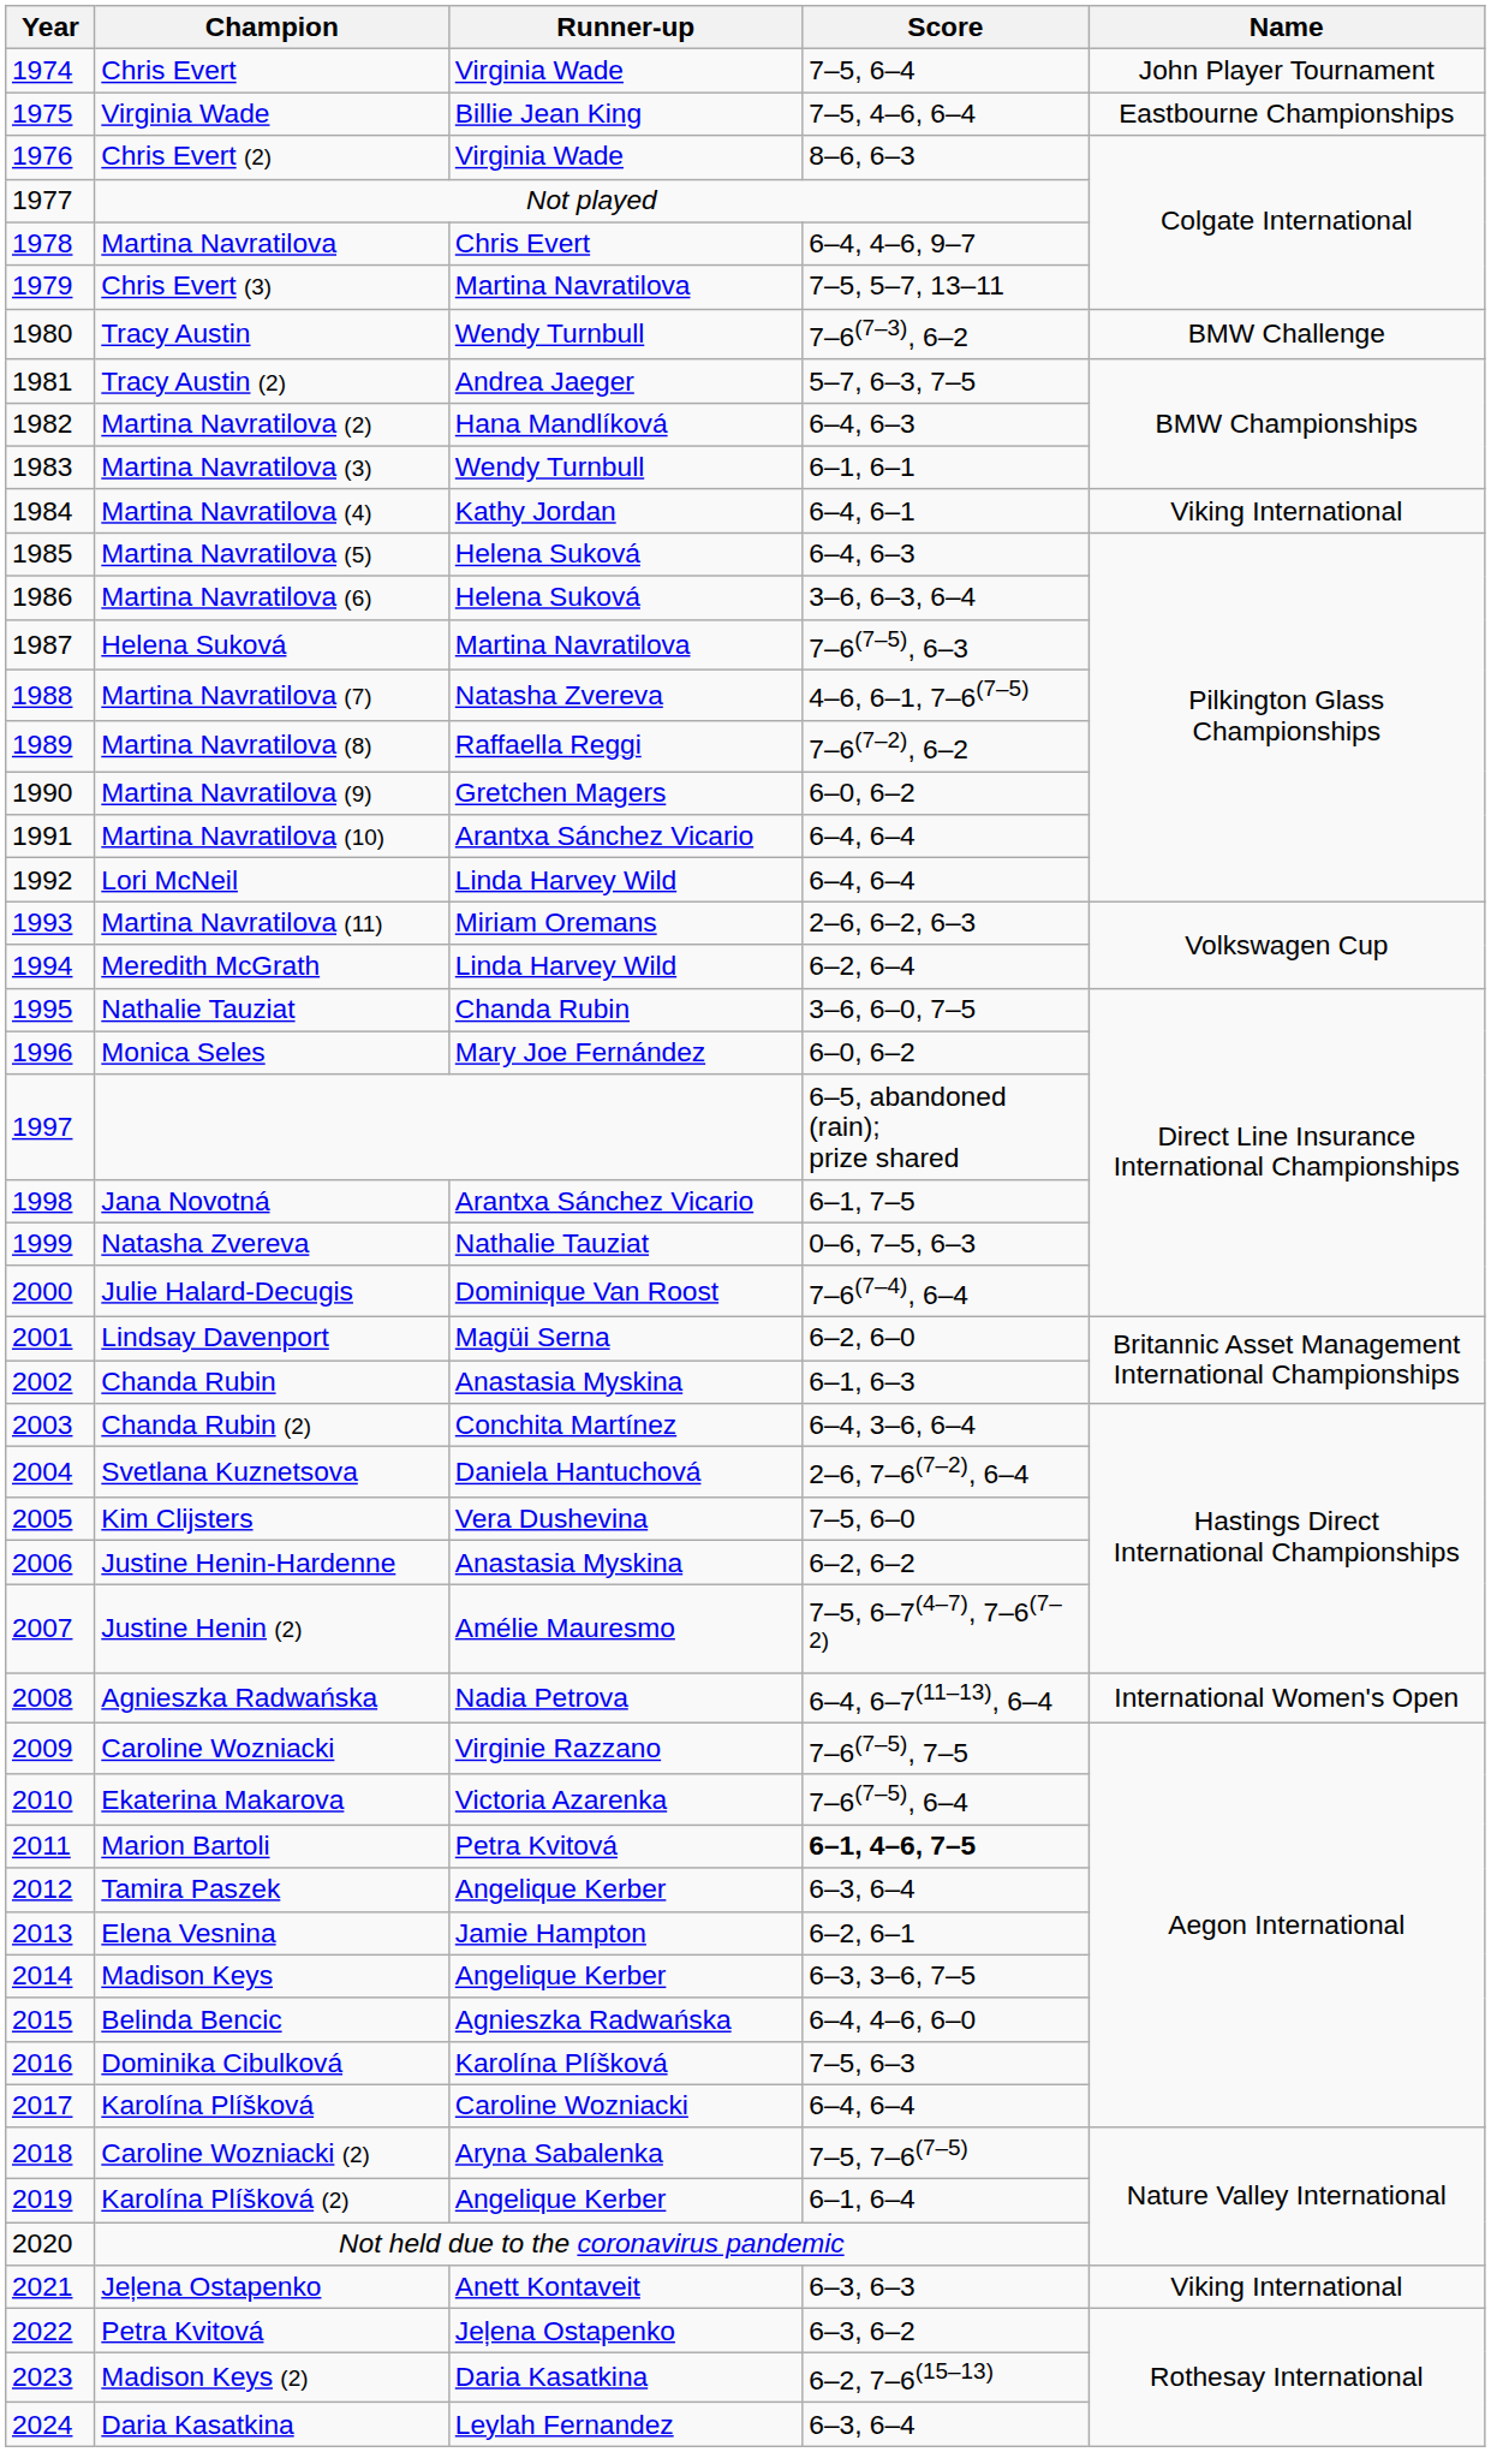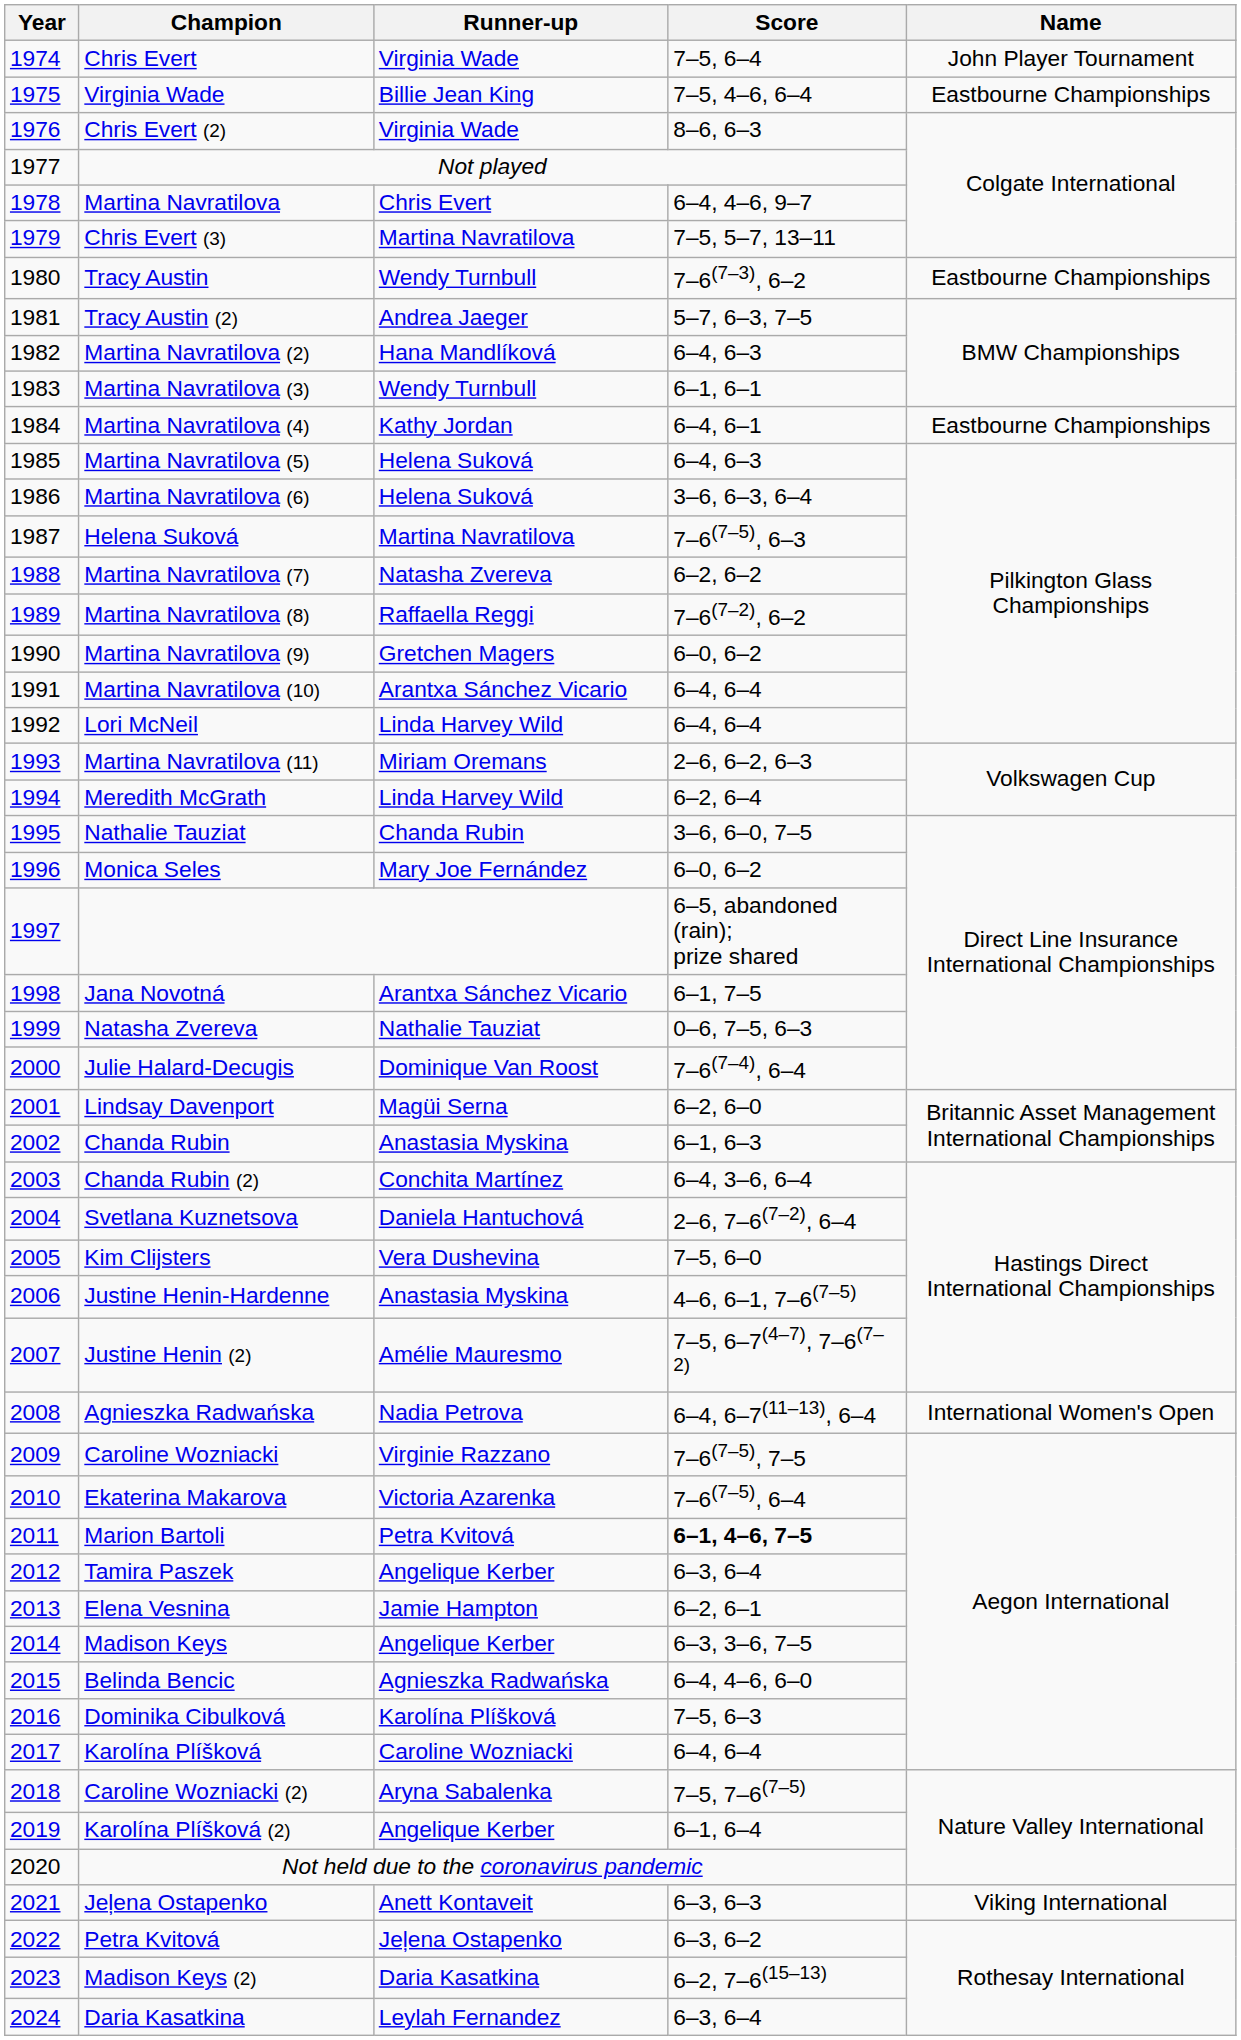 <table class="wikitable">
 <tr>
 <th style="width:45px">Year</th>
 <th style="width:200px">Champion</th>
 <th style="width:200px">Runner-up</th>
 <th style="width:160px">Score</th>
 <th>Name</th>
 </tr>
 <tr>
 <td><a href='#'>1974</a></td>
 <td> <a href='#'>Chris Evert</a></td>
 <td> <a href='#'>Virginia Wade</a></td>
 <td>7–5, 6–4</td>
 <td style="text-align:center;">John Player Tournament</td>
 </tr>
 <tr>
 <td><a href='#'>1975</a></td>
 <td> <a href='#'>Virginia Wade</a></td>
 <td> <a href='#'>Billie Jean King</a></td>
 <td>7–5, 4–6, 6–4</td>
 <td style="text-align:center;">Eastbourne Championships</td>
 </tr>
 <tr>
 <td><a href='#'>1976</a></td>
 <td> <a href='#'>Chris Evert</a> <small> (2) </small></td>
 <td> <a href='#'>Virginia Wade</a></td>
 <td>8–6, 6–3</td>
 <td style="text-align:center;" rowspan="4">Colgate International</td>
 </tr>
 <tr>
 <td>1977</td>
 <td colspan="3" style="text-align:center;"><em>Not played</em></td>
 </tr>
 <tr>
 <td><a href='#'>1978</a></td>
 <td> <a href='#'>Martina Navratilova</a></td>
 <td> <a href='#'>Chris Evert</a></td>
 <td>6–4, 4–6, 9–7</td>
 </tr>
 <tr>
 <td><a href='#'>1979</a></td>
 <td> <a href='#'>Chris Evert</a> <small> (3) </small></td>
 <td> <a href='#'>Martina Navratilova</a></td>
 <td>7–5, 5–7, 13–11</td>
 </tr>
 <tr>
 <td>1980</td>
 <td> <a href='#'>Tracy Austin</a></td>
 <td> <a href='#'>Wendy Turnbull</a></td>
 <td>7–6<sup>(7–3)</sup>, 6–2</td>
-<td style="text-align:center;">BMW Challenge</td>
+<td style="text-align:center;">Eastbourne Championships</td>
 </tr>
 <tr>
 <td>1981</td>
 <td> <a href='#'>Tracy Austin</a> <small> (2) </small></td>
 <td> <a href='#'>Andrea Jaeger</a></td>
 <td>5–7, 6–3, 7–5</td>
 <td style="text-align:center;" rowspan="3">BMW Championships</td>
 </tr>
 <tr>
 <td>1982</td>
 <td> <a href='#'>Martina Navratilova</a> <small> (2) </small></td>
 <td> <a href='#'>Hana Mandlíková</a></td>
 <td>6–4, 6–3</td>
 </tr>
 <tr>
 <td>1983</td>
 <td> <a href='#'>Martina Navratilova</a> <small> (3) </small></td>
 <td> <a href='#'>Wendy Turnbull</a></td>
 <td>6–1, 6–1</td>
 </tr>
 <tr>
 <td>1984</td>
 <td> <a href='#'>Martina Navratilova</a> <small> (4) </small></td>
 <td> <a href='#'>Kathy Jordan</a></td>
 <td>6–4, 6–1</td>
-<td style="text-align:center;" rowspan="1">Viking International</td>
+<td style="text-align:center;">Eastbourne Championships</td>
 </tr>
 <tr>
 <td>1985</td>
 <td> <a href='#'>Martina Navratilova</a> <small> (5) </small></td>
 <td> <a href='#'>Helena Suková</a></td>
 <td>6–4, 6–3</td>
 <td style="text-align:center;" rowspan="8">Pilkington Glass Championships</td>
 </tr>
 <tr>
 <td>1986</td>
 <td> <a href='#'>Martina Navratilova</a> <small> (6) </small></td>
 <td> <a href='#'>Helena Suková</a></td>
 <td>3–6, 6–3, 6–4</td>
 </tr>
 <tr>
 <td>1987</td>
 <td> <a href='#'>Helena Suková</a></td>
 <td> <a href='#'>Martina Navratilova</a></td>
 <td>7–6<sup>(7–5)</sup>, 6–3</td>
 </tr>
 <tr>
 <td><a href='#'>1988</a></td>
 <td> <a href='#'>Martina Navratilova</a> <small> (7) </small></td>
 <td> <a href='#'>Natasha Zvereva</a></td>
-<td>4–6, 6–1, 7–6<sup>(7–5)</sup></td>
+<td>6–2, 6–2</td>
 </tr>
 <tr>
 <td><a href='#'>1989</a></td>
 <td> <a href='#'>Martina Navratilova</a> <small> (8) </small></td>
 <td> <a href='#'>Raffaella Reggi</a></td>
 <td>7–6<sup>(7–2)</sup>, 6–2</td>
 </tr>
 <tr>
 <td>1990</td>
 <td> <a href='#'>Martina Navratilova</a> <small> (9) </small></td>
 <td> <a href='#'>Gretchen Magers</a></td>
 <td>6–0, 6–2</td>
 </tr>
 <tr>
 <td>1991</td>
 <td> <a href='#'>Martina Navratilova</a> <small> (10) </small></td>
 <td> <a href='#'>Arantxa Sánchez Vicario</a></td>
 <td>6–4, 6–4</td>
 </tr>
 <tr>
 <td>1992</td>
 <td> <a href='#'>Lori McNeil</a></td>
 <td> <a href='#'>Linda Harvey Wild</a></td>
 <td>6–4, 6–4</td>
 </tr>
 <tr>
 <td><a href='#'>1993</a></td>
 <td> <a href='#'>Martina Navratilova</a> <small> (11) </small></td>
 <td> <a href='#'>Miriam Oremans</a></td>
 <td>2–6, 6–2, 6–3</td>
 <td style="text-align:center;" rowspan="2">Volkswagen Cup</td>
 </tr>
 <tr>
 <td><a href='#'>1994</a></td>
 <td> <a href='#'>Meredith McGrath</a></td>
 <td> <a href='#'>Linda Harvey Wild</a></td>
 <td>6–2, 6–4</td>
 </tr>
 <tr>
 <td><a href='#'>1995</a></td>
 <td> <a href='#'>Nathalie Tauziat</a></td>
 <td> <a href='#'>Chanda Rubin</a></td>
 <td>3–6, 6–0, 7–5</td>
 <td style="text-align:center;" rowspan="6">Direct Line Insurance <br> International Championships</td>
 </tr>
 <tr>
 <td><a href='#'>1996</a></td>
 <td> <a href='#'>Monica Seles</a></td>
 <td> <a href='#'>Mary Joe Fernández</a></td>
 <td>6–0, 6–2</td>
 </tr>
 <tr>
 <td><a href='#'>1997</a></td>
 <td colspan=2></td>
 <td>6–5, abandoned (rain); <br> prize shared</td>
 </tr>
 <tr>
 <td><a href='#'>1998</a></td>
 <td> <a href='#'>Jana Novotná</a></td>
 <td> <a href='#'>Arantxa Sánchez Vicario</a></td>
 <td>6–1, 7–5</td>
 </tr>
 <tr>
 <td><a href='#'>1999</a></td>
 <td> <a href='#'>Natasha Zvereva</a></td>
 <td> <a href='#'>Nathalie Tauziat</a></td>
 <td>0–6, 7–5, 6–3</td>
 </tr>
 <tr>
 <td><a href='#'>2000</a></td>
 <td> <a href='#'>Julie Halard-Decugis</a></td>
 <td> <a href='#'>Dominique Van Roost</a></td>
 <td>7–6<sup>(7–4)</sup>, 6–4</td>
 </tr>
 <tr>
 <td><a href='#'>2001</a></td>
 <td> <a href='#'>Lindsay Davenport</a></td>
 <td> <a href='#'>Magüi Serna</a></td>
 <td>6–2, 6–0</td>
 <td style="text-align:center;" rowspan="2">Britannic Asset Management <br> International Championships</td>
 </tr>
 <tr>
 <td><a href='#'>2002</a></td>
 <td> <a href='#'>Chanda Rubin</a></td>
 <td> <a href='#'>Anastasia Myskina</a></td>
 <td>6–1, 6–3</td>
 </tr>
 <tr>
 <td><a href='#'>2003</a></td>
 <td> <a href='#'>Chanda Rubin</a> <small> (2) </small></td>
 <td> <a href='#'>Conchita Martínez</a></td>
 <td>6–4, 3–6, 6–4</td>
 <td style="text-align:center;" rowspan="5">Hastings Direct <br> International Championships</td>
 </tr>
 <tr>
 <td><a href='#'>2004</a></td>
 <td> <a href='#'>Svetlana Kuznetsova</a></td>
 <td> <a href='#'>Daniela Hantuchová</a></td>
 <td>2–6, 7–6<sup>(7–2)</sup>, 6–4</td>
 </tr>
 <tr>
 <td><a href='#'>2005</a></td>
 <td> <a href='#'>Kim Clijsters</a></td>
 <td> <a href='#'>Vera Dushevina</a></td>
 <td>7–5, 6–0</td>
 </tr>
 <tr>
 <td><a href='#'>2006</a></td>
 <td> <a href='#'>Justine Henin-Hardenne</a></td>
 <td> <a href='#'>Anastasia Myskina</a></td>
-<td>6–2, 6–2</td>
+<td>4–6, 6–1, 7–6<sup>(7–5)</sup></td>
 </tr>
 <tr>
 <td><a href='#'>2007</a></td>
 <td> <a href='#'>Justine Henin</a> <small> (2) </small></td>
 <td> <a href='#'>Amélie Mauresmo</a></td>
 <td>7–5, 6–7<sup>(4–7)</sup>, 7–6<sup>(7–2)</sup></td>
 </tr>
 <tr>
 <td><a href='#'>2008</a></td>
 <td> <a href='#'>Agnieszka Radwańska</a></td>
 <td> <a href='#'>Nadia Petrova</a></td>
 <td>6–4, 6–7<sup>(11–13)</sup>, 6–4</td>
 <td style="text-align:center;">International Women's Open</td>
 </tr>
 <tr>
 <td><a href='#'>2009</a></td>
 <td> <a href='#'>Caroline Wozniacki</a></td>
 <td> <a href='#'>Virginie Razzano</a></td>
 <td>7–6<sup>(7–5)</sup>, 7–5</td>
 <td style="text-align:center;" rowspan="9">Aegon International</td>
 </tr>
 <tr>
 <td><a href='#'>2010</a></td>
 <td> <a href='#'>Ekaterina Makarova</a></td>
 <td> <a href='#'>Victoria Azarenka</a></td>
 <td>7–6<sup>(7–5)</sup>, 6–4</td>
 </tr>
 <tr>
 <td><a href='#'>2011</a></td>
 <td> <a href='#'>Marion Bartoli</a></td>
 <td> <a href='#'>Petra Kvitová</a></td>
 <td><strong>6–1, 4–6, 7–5</strong></td>
 </tr>
 <tr>
 <td><a href='#'>2012</a></td>
 <td> <a href='#'>Tamira Paszek</a></td>
 <td> <a href='#'>Angelique Kerber</a></td>
 <td>6–3, 6–4</td>
 </tr>
 <tr>
 <td><a href='#'>2013</a></td>
 <td> <a href='#'>Elena Vesnina</a></td>
 <td> <a href='#'>Jamie Hampton</a></td>
 <td>6–2, 6–1</td>
 </tr>
 <tr>
 <td><a href='#'>2014</a></td>
 <td> <a href='#'>Madison Keys</a></td>
 <td> <a href='#'>Angelique Kerber</a></td>
 <td>6–3, 3–6, 7–5</td>
 </tr>
 <tr>
 <td><a href='#'>2015</a></td>
 <td> <a href='#'>Belinda Bencic</a></td>
 <td> <a href='#'>Agnieszka Radwańska</a></td>
 <td>6–4, 4–6, 6–0</td>
 </tr>
 <tr>
 <td><a href='#'>2016</a></td>
 <td> <a href='#'>Dominika Cibulková</a></td>
 <td> <a href='#'>Karolína Plíšková</a></td>
 <td>7–5, 6–3</td>
 </tr>
 <tr>
 <td><a href='#'>2017</a></td>
 <td> <a href='#'>Karolína Plíšková</a></td>
 <td> <a href='#'>Caroline Wozniacki</a></td>
 <td>6–4, 6–4</td>
 </tr>
 <tr>
 <td><a href='#'>2018</a></td>
 <td> <a href='#'>Caroline Wozniacki</a> <small> (2) </small></td>
 <td> <a href='#'>Aryna Sabalenka</a></td>
 <td>7–5, 7–6<sup>(7–5)</sup></td>
 <td style="text-align:center;" rowspan="3">Nature Valley International</td>
 </tr>
 <tr>
 <td><a href='#'>2019</a></td>
 <td> <a href='#'>Karolína Plíšková</a> <small>(2)</small></td>
 <td> <a href='#'>Angelique Kerber</a></td>
 <td>6–1, 6–4</td>
 </tr>
 <tr>
 <td>2020</td>
 <td colspan="3" style="text-align:center;"><em>Not held due to the <a href='#'>coronavirus pandemic</a></em></td>
 </tr>
 <tr>
 <td><a href='#'>2021</a></td>
 <td> <a href='#'>Jeļena Ostapenko</a></td>
 <td> <a href='#'>Anett Kontaveit</a></td>
 <td>6–3, 6–3</td>
 <td style="text-align:center;" rowspan="1">Viking International</td>
 </tr>
 <tr>
 <td><a href='#'>2022</a></td>
 <td> <a href='#'>Petra Kvitová</a></td>
 <td> <a href='#'>Jeļena Ostapenko</a></td>
 <td>6–3, 6–2</td>
 <td style="text-align:center;" rowspan="3">Rothesay International</td>
 </tr>
 <tr>
 <td><a href='#'>2023</a></td>
 <td> <a href='#'>Madison Keys</a> <small>(2)</small></td>
 <td> <a href='#'>Daria Kasatkina</a></td>
 <td>6–2, 7–6<sup>(15–13)</sup></td>
 </tr>
 <tr>
 <td><a href='#'>2024</a></td>
 <td> <a href='#'>Daria Kasatkina</a></td>
 <td> <a href='#'>Leylah Fernandez</a></td>
 <td>6–3, 6–4</td>
 </tr>
 </table>
